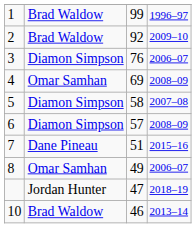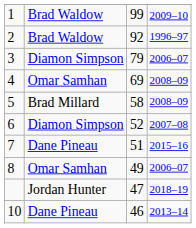 <table class="wikitable">
 <tr>
 </tr>
 <tr>
 <td>1</td>
 <td><a href='#'>Brad Waldow</a></td>
 <td>99</td>
-<td style="font-size:80%;"><a href='#'>1996–97</a></td>
+<td style="font-size:80%;"><a href='#'>2009–10</a></td>
 </tr>
 <tr>
 <td>2</td>
 <td><a href='#'>Brad Waldow</a></td>
 <td>92</td>
-<td style="font-size:80%;"><a href='#'>2009–10</a></td>
+<td style="font-size:80%;"><a href='#'>1996–97</a></td>
 </tr>
 <tr>
 <td>3</td>
 <td><a href='#'>Diamon Simpson</a></td>
-<td>76</td>
+<td>79</td>
 <td style="font-size:80%;"><a href='#'>2006–07</a></td>
 </tr>
 <tr>
 <td>4</td>
 <td><a href='#'>Omar Samhan</a></td>
 <td>69</td>
 <td style="font-size:80%;"><a href='#'>2008–09</a></td>
 </tr>
 <tr>
 <td>5</td>
-<td><a href='#'>Diamon Simpson</a></td>
+<td>Brad Millard</td>
 <td>58</td>
-<td style="font-size:80%;"><a href='#'>2007–08</a></td>
+<td style="font-size:80%;"><a href='#'>2008–09</a></td>
 </tr>
 <tr>
 <td>6</td>
 <td><a href='#'>Diamon Simpson</a></td>
-<td>57</td>
-<td style="font-size:80%;"><a href='#'>2008–09</a></td>
+<td>52</td>
+<td style="font-size:80%;"><a href='#'>2007–08</a></td>
 </tr>
 <tr>
 <td>7</td>
 <td><a href='#'>Dane Pineau</a></td>
 <td>51</td>
 <td style="font-size:80%;"><a href='#'>2015–16</a></td>
 </tr>
 <tr>
 <td>8</td>
 <td><a href='#'>Omar Samhan</a></td>
 <td>49</td>
 <td style="font-size:80%;"><a href='#'>2006–07</a></td>
 </tr>
 <tr>
 <td></td>
 <td>Jordan Hunter</td>
 <td>47</td>
 <td style="font-size:80%;"><a href='#'>2018–19</a></td>
 </tr>
 <tr>
 <td>10</td>
-<td><a href='#'>Brad Waldow</a></td>
+<td><a href='#'>Dane Pineau</a></td>
 <td>46</td>
 <td style="font-size:80%;"><a href='#'>2013–14</a></td>
 </tr>
 </table>
